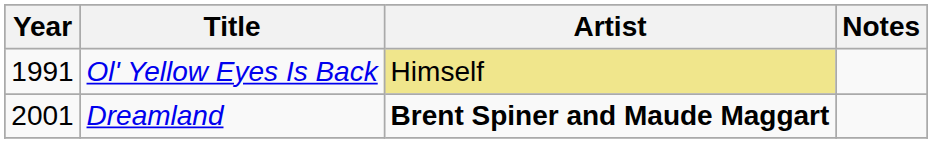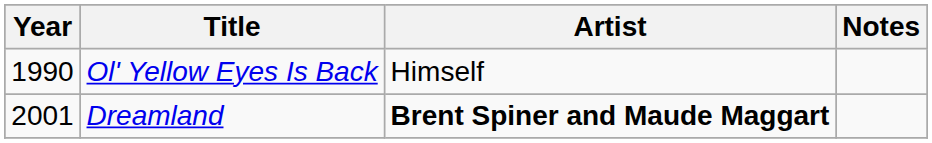 <table class="wikitable sortable">
 <tr>
 <th>Year</th>
 <th>Title</th>
 <th>Artist</th>
 <th>Notes</th>
 </tr>
 <tr>
-<td>1991</td>
+<td>1990</td>
 <td><em><a href='#'>Ol' Yellow Eyes Is Back</a></em></td>
-<td style="background: khaki;">Himself</td>
+<td>Himself</td>
 <td></td>
 </tr>
 <tr>
 <td>2001</td>
 <td><em><a href='#'>Dreamland</a></em></td>
 <td><strong>Brent Spiner and Maude Maggart</strong></td>
 <td></td>
 </tr>
 </table>
